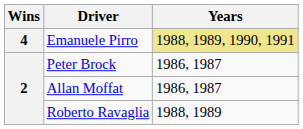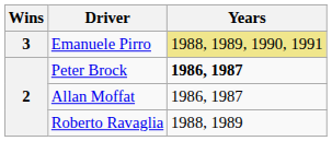 <table class="wikitable" style="font-size: 95%;">
 <tr>
 <th>Wins</th>
 <th>Driver</th>
 <th>Years</th>
 </tr>
 <tr>
-<th>4</th>
+<th>3</th>
 <td> <a href='#'>Emanuele Pirro</a></td>
 <td style="background: khaki;">1988, 1989, 1990, 1991</td>
 </tr>
 <tr>
 <th rowspan="3">2</th>
 <td> <a href='#'>Peter Brock</a></td>
-<td>1986, 1987</td>
+<td><strong>1986, 1987</strong></td>
 </tr>
 <tr>
 <td> <a href='#'>Allan Moffat</a></td>
 <td>1986, 1987</td>
 </tr>
 <tr>
 <td> <a href='#'>Roberto Ravaglia</a></td>
 <td>1988, 1989</td>
 </tr>
 </table>
